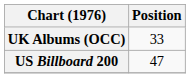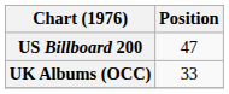 <table class="wikitable plainrowheaders" style="text-align:center;">
 <tr>
 <th scope="col">Chart (1976)</th>
 <th scope="col">Position</th>
 </tr>
 <tr>
+<th scope="row">US <em>Billboard</em> 200</th>
+<td>47</td>
+</tr>
+<tr>
 <th scope="row">UK Albums (OCC)</th>
 <td>33</td>
 </tr>
 <tr>
-<th scope="row">US <em>Billboard</em> 200</th>
-<td>47</td>
-</tr>
-<tr>
 </tr>
 </table>
